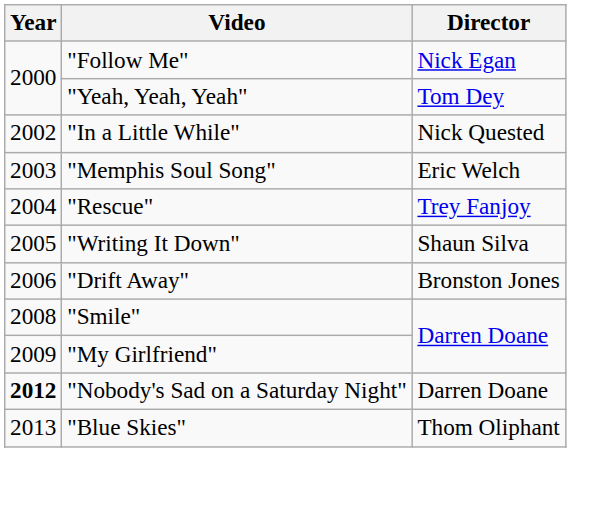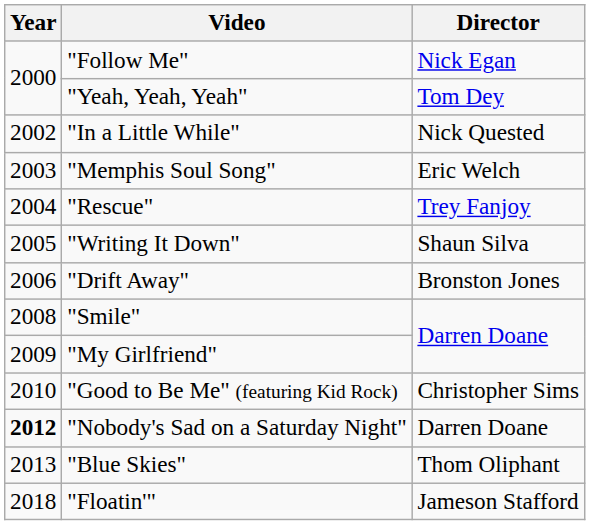 <table class="wikitable">
 <tr>
 <th>Year</th>
 <th>Video</th>
 <th>Director</th>
 </tr>
 <tr>
 <td rowspan="2">2000</td>
 <td>"Follow Me"</td>
 <td><a href='#'>Nick Egan</a></td>
 </tr>
 <tr>
 <td>"Yeah, Yeah, Yeah"</td>
 <td><a href='#'>Tom Dey</a></td>
 </tr>
 <tr>
 <td>2002</td>
 <td>"In a Little While"</td>
 <td>Nick Quested</td>
 </tr>
 <tr>
 <td>2003</td>
 <td>"Memphis Soul Song"</td>
 <td>Eric Welch</td>
 </tr>
 <tr>
 <td>2004</td>
 <td>"Rescue"</td>
 <td><a href='#'>Trey Fanjoy</a></td>
 </tr>
 <tr>
 <td>2005</td>
 <td>"Writing It Down"</td>
 <td>Shaun Silva</td>
 </tr>
 <tr>
 <td>2006</td>
 <td>"Drift Away"</td>
 <td>Bronston Jones</td>
 </tr>
 <tr>
 <td>2008</td>
 <td>"Smile"</td>
 <td rowspan="2"><a href='#'>Darren Doane</a></td>
 </tr>
 <tr>
 <td>2009</td>
 <td>"My Girlfriend"</td>
 </tr>
 <tr>
+<td>2010</td>
+<td>"Good to Be Me" <small>(featuring Kid Rock)</small></td>
+<td>Christopher Sims</td>
+</tr>
+<tr>
 <td><strong>2012</strong></td>
 <td>"Nobody's Sad on a Saturday Night"</td>
 <td>Darren Doane</td>
 </tr>
 <tr>
 <td>2013</td>
 <td>"Blue Skies"</td>
 <td>Thom Oliphant</td>
 </tr>
+<tr>
+<td>2018</td>
+<td>"Floatin'"</td>
+<td>Jameson Stafford</td>
+</tr>
 </table>
